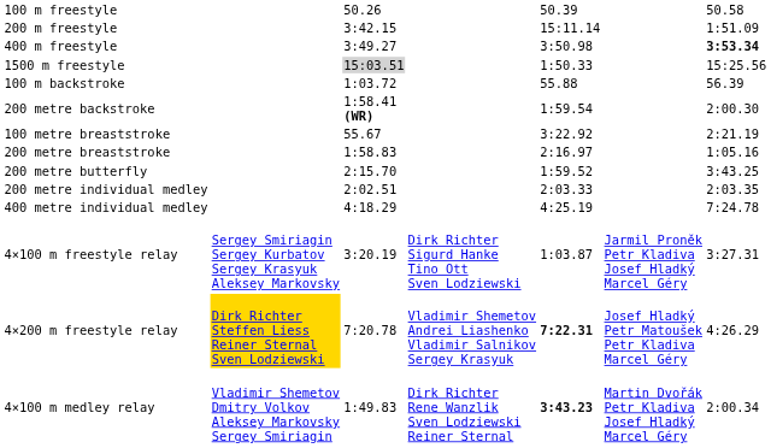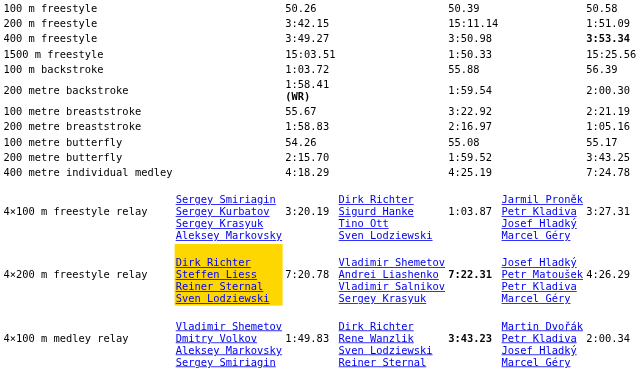 <table>
 <tr>
 <td>100 m freestyle</td>
 <td></td>
 <td>50.26</td>
 <td></td>
 <td>50.39</td>
 <td></td>
 <td>50.58</td>
 </tr>
 <tr>
 <td>200 m freestyle</td>
 <td></td>
 <td>3:42.15</td>
 <td></td>
 <td>15:11.14</td>
 <td></td>
 <td>1:51.09</td>
 </tr>
 <tr>
 <td>400 m freestyle</td>
 <td></td>
 <td>3:49.27</td>
 <td></td>
 <td>3:50.98</td>
 <td></td>
 <td><strong>3:53.34</strong></td>
 </tr>
 <tr>
 <td>1500 m freestyle</td>
 <td></td>
-<td style="background: lightgrey;">15:03.51</td>
+<td>15:03.51</td>
 <td></td>
 <td>1:50.33</td>
 <td></td>
 <td>15:25.56</td>
 </tr>
 <tr>
 <td>100 m backstroke</td>
 <td></td>
 <td>1:03.72</td>
 <td></td>
 <td>55.88</td>
 <td></td>
 <td>56.39</td>
 </tr>
 <tr>
 <td>200 metre backstroke</td>
 <td></td>
 <td>1:58.41 <br> <strong>(WR)</strong></td>
 <td></td>
 <td>1:59.54</td>
 <td></td>
 <td>2:00.30</td>
 </tr>
 <tr>
 <td>100 metre breaststroke</td>
 <td></td>
 <td>55.67</td>
 <td></td>
 <td>3:22.92</td>
 <td></td>
 <td>2:21.19</td>
 </tr>
 <tr>
 <td>200 metre breaststroke</td>
 <td></td>
 <td>1:58.83</td>
 <td></td>
 <td>2:16.97</td>
 <td></td>
 <td>1:05.16</td>
 </tr>
 <tr>
+<td>100 metre butterfly</td>
+<td></td>
+<td>54.26</td>
+<td></td>
+<td>55.08</td>
+<td></td>
+<td>55.17</td>
+</tr>
+<tr>
 <td>200 metre butterfly</td>
 <td></td>
 <td>2:15.70</td>
 <td></td>
 <td>1:59.52</td>
 <td></td>
 <td>3:43.25</td>
-</tr>
-<tr>
-<td>200 metre individual medley</td>
-<td></td>
-<td>2:02.51</td>
-<td></td>
-<td>2:03.33</td>
-<td></td>
-<td>2:03.35</td>
 </tr>
 <tr>
 <td>400 metre individual medley</td>
 <td></td>
 <td>4:18.29</td>
 <td></td>
 <td>4:25.19</td>
 <td></td>
 <td>7:24.78</td>
 </tr>
 <tr>
 <td>4×100 m freestyle relay</td>
 <td><br> <a href='#'>Sergey Smiriagin</a><br><a href='#'>Sergey Kurbatov</a><br> <a href='#'>Sergey Krasyuk</a><br> <a href='#'>Aleksey Markovsky</a><br></td>
 <td>3:20.19</td>
 <td><br> <a href='#'>Dirk Richter</a><br> <a href='#'>Sigurd Hanke</a><br> <a href='#'>Tino Ott</a><br> <a href='#'>Sven Lodziewski</a><br></td>
 <td>1:03.87</td>
 <td><br> <a href='#'>Jarmil Proněk</a><br> <a href='#'>Petr Kladiva</a><br> <a href='#'>Josef Hladký</a><br> <a href='#'>Marcel Géry</a><br></td>
 <td>3:27.31</td>
 </tr>
 <tr>
 <td>4×200 m freestyle relay</td>
 <td style="background: gold;"><br> <a href='#'>Dirk Richter</a><br> <a href='#'>Steffen Liess</a><br> <a href='#'>Reiner Sternal</a><br> <a href='#'>Sven Lodziewski</a><br></td>
 <td>7:20.78</td>
 <td><br> <a href='#'>Vladimir Shemetov</a><br> <a href='#'>Andrei Liashenko</a><br> <a href='#'>Vladimir Salnikov</a><br> <a href='#'>Sergey Krasyuk</a></td>
 <td><strong>7:22.31</strong></td>
 <td><br> <a href='#'>Josef Hladký</a><br> <a href='#'>Petr Matoušek</a><br> <a href='#'>Petr Kladiva</a><br> <a href='#'>Marcel Géry</a></td>
 <td>4:26.29</td>
 </tr>
 <tr>
 <td>4×100 m medley relay</td>
 <td><br> <a href='#'>Vladimir Shemetov</a><br> <a href='#'>Dmitry Volkov</a><br> <a href='#'>Aleksey Markovsky</a><br> <a href='#'>Sergey Smiriagin</a></td>
 <td>1:49.83</td>
 <td><br> <a href='#'>Dirk Richter</a><br> <a href='#'>Rene Wanzlik</a><br><a href='#'>Sven Lodziewski</a><br> <a href='#'>Reiner Sternal</a><br></td>
 <td><strong>3:43.23</strong></td>
 <td><br> <a href='#'>Martin Dvořák</a><br> <a href='#'>Petr Kladiva</a><br> <a href='#'>Josef Hladký</a><br> <a href='#'>Marcel Géry</a></td>
 <td>2:00.34</td>
 </tr>
 </table>
